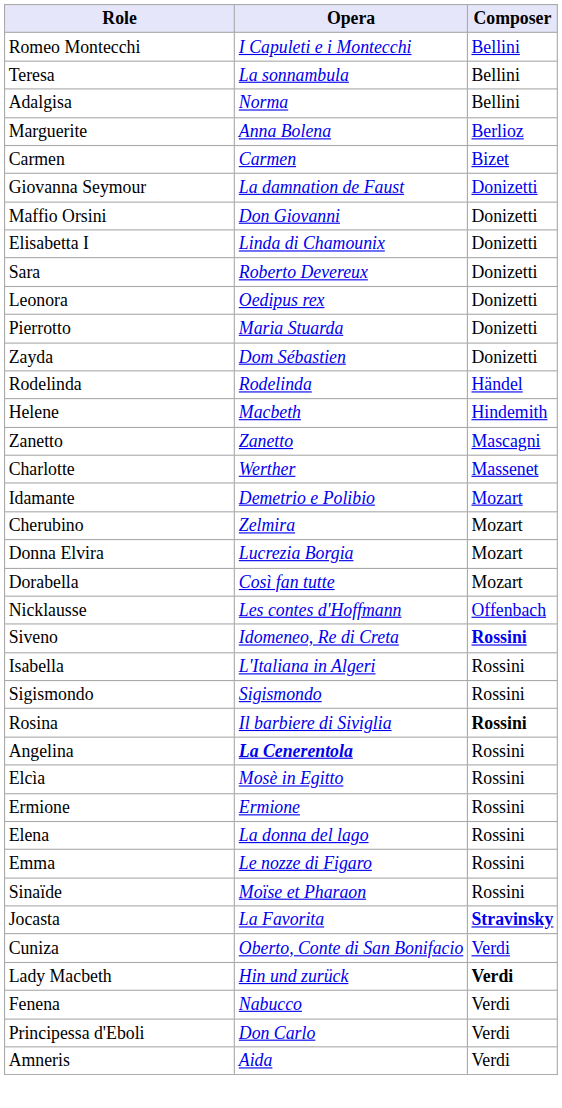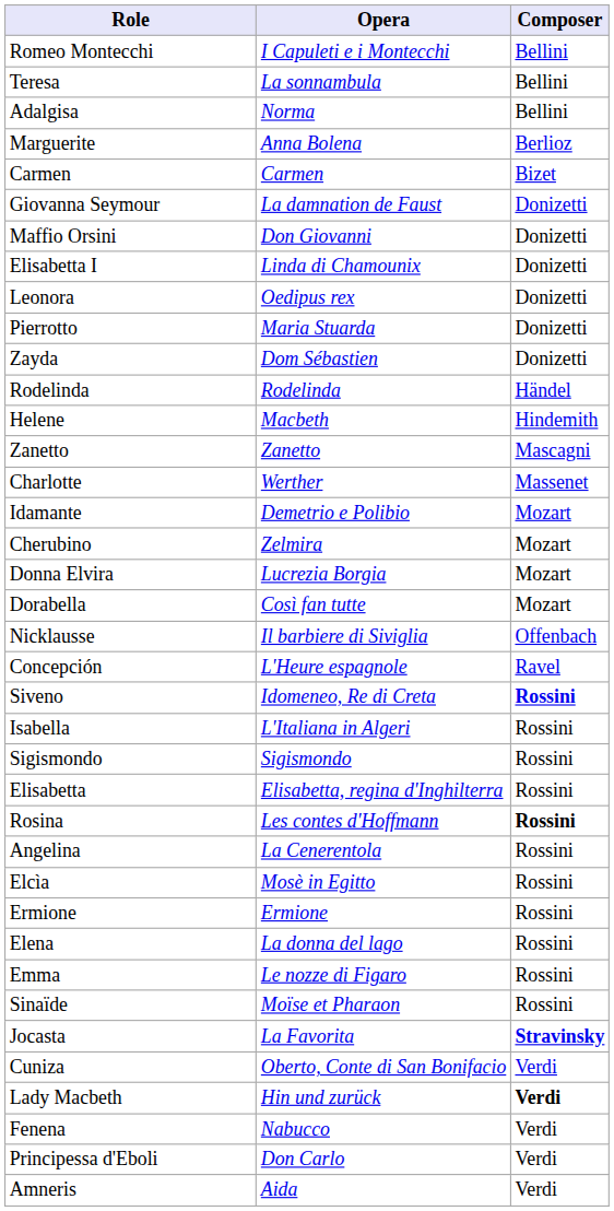 <table class="wikitable" border="0" style="background:#ffffff" align="top" class="sortable wikitable">
 <tr>
 <th width="200 px" style="background:Lavender; color:Black">Role</th>
 <th style="background:Lavender; color:Black">Opera</th>
 <th width="70 px" style="background:Lavender; color:Black">Composer</th>
 </tr>
 <tr>
 <td>Romeo Montecchi</td>
 <td><em><a href='#'>I Capuleti e i Montecchi</a></em></td>
 <td><a href='#'>Bellini</a></td>
 </tr>
 <tr>
 <td>Teresa</td>
 <td><em><a href='#'>La sonnambula</a></em></td>
 <td>Bellini</td>
 </tr>
 <tr>
 <td>Adalgisa</td>
 <td><em><a href='#'>Norma</a></em></td>
 <td>Bellini</td>
 </tr>
 <tr>
 <td>Marguerite</td>
 <td><em><a href='#'>Anna Bolena</a></em></td>
 <td><a href='#'>Berlioz</a></td>
 </tr>
 <tr>
 <td>Carmen</td>
 <td><em><a href='#'>Carmen</a></em></td>
 <td><a href='#'>Bizet</a></td>
 </tr>
 <tr>
 <td>Giovanna Seymour</td>
 <td><em><a href='#'>La damnation de Faust</a></em></td>
 <td><a href='#'>Donizetti</a></td>
 </tr>
 <tr>
 <td>Maffio Orsini</td>
 <td><em><a href='#'>Don Giovanni</a></em></td>
 <td>Donizetti</td>
 </tr>
 <tr>
 <td>Elisabetta I</td>
 <td><em><a href='#'>Linda di Chamounix</a></em></td>
-<td>Donizetti</td>
-</tr>
-<tr>
-<td>Sara</td>
-<td><em><a href='#'>Roberto Devereux</a></em></td>
 <td>Donizetti</td>
 </tr>
 <tr>
 <td>Leonora</td>
 <td><em><a href='#'>Oedipus rex</a></em></td>
 <td>Donizetti</td>
 </tr>
 <tr>
 <td>Pierrotto</td>
 <td><em><a href='#'>Maria Stuarda</a></em></td>
 <td>Donizetti</td>
 </tr>
 <tr>
 <td>Zayda</td>
 <td><em><a href='#'>Dom Sébastien</a></em></td>
 <td>Donizetti</td>
 </tr>
 <tr>
 <td>Rodelinda</td>
 <td><em><a href='#'>Rodelinda</a></em></td>
 <td><a href='#'>Händel</a></td>
 </tr>
 <tr>
 <td>Helene</td>
 <td><em><a href='#'>Macbeth</a></em></td>
 <td><a href='#'>Hindemith</a></td>
 </tr>
 <tr>
 <td>Zanetto</td>
 <td><em><a href='#'>Zanetto</a></em></td>
 <td><a href='#'>Mascagni</a></td>
 </tr>
 <tr>
 <td>Charlotte</td>
 <td><em><a href='#'>Werther</a></em></td>
 <td><a href='#'>Massenet</a></td>
 </tr>
 <tr>
 <td>Idamante</td>
 <td><em><a href='#'>Demetrio e Polibio</a></em></td>
 <td><a href='#'>Mozart</a></td>
 </tr>
 <tr>
 <td>Cherubino</td>
 <td><em><a href='#'>Zelmira</a></em></td>
 <td>Mozart</td>
 </tr>
 <tr>
 <td>Donna Elvira</td>
 <td><em><a href='#'>Lucrezia Borgia</a></em></td>
 <td>Mozart</td>
 </tr>
 <tr>
 <td>Dorabella</td>
 <td><em><a href='#'>Così fan tutte</a></em></td>
 <td>Mozart</td>
 </tr>
 <tr>
 <td>Nicklausse</td>
-<td><em><a href='#'>Les contes d'Hoffmann</a></em></td>
+<td><em><a href='#'>Il barbiere di Siviglia</a></em></td>
 <td><a href='#'>Offenbach</a></td>
+</tr>
+<tr>
+<td>Concepción</td>
+<td><em><a href='#'>L'Heure espagnole</a></em></td>
+<td><a href='#'>Ravel</a></td>
 </tr>
 <tr>
 <td>Siveno</td>
 <td><em><a href='#'>Idomeneo, Re di Creta</a></em></td>
 <td><strong><a href='#'>Rossini</a></strong></td>
 </tr>
 <tr>
 <td>Isabella</td>
 <td><em><a href='#'>L'Italiana in Algeri</a></em></td>
 <td>Rossini</td>
 </tr>
 <tr>
 <td>Sigismondo</td>
 <td><em><a href='#'>Sigismondo</a></em></td>
 <td>Rossini</td>
 </tr>
 <tr>
+<td>Elisabetta</td>
+<td><em><a href='#'>Elisabetta, regina d'Inghilterra</a></em></td>
+<td>Rossini</td>
+</tr>
+<tr>
 <td>Rosina</td>
-<td><em><a href='#'>Il barbiere di Siviglia</a></em></td>
+<td><em><a href='#'>Les contes d'Hoffmann</a></em></td>
 <td><strong>Rossini</strong></td>
 </tr>
 <tr>
 <td>Angelina</td>
-<td><strong><em> <a href='#'>La Cenerentola</a></em></strong></td>
+<td><em> <a href='#'>La Cenerentola</a></em></td>
 <td>Rossini</td>
 </tr>
 <tr>
 <td>Elcìa</td>
 <td><em><a href='#'>Mosè in Egitto</a></em></td>
 <td>Rossini</td>
 </tr>
 <tr>
 <td>Ermione</td>
 <td><em><a href='#'>Ermione</a></em></td>
 <td>Rossini</td>
 </tr>
 <tr>
 <td>Elena</td>
 <td><em><a href='#'>La donna del lago</a></em></td>
 <td>Rossini</td>
 </tr>
 <tr>
 <td>Emma</td>
 <td><em><a href='#'>Le nozze di Figaro</a></em></td>
 <td>Rossini</td>
 </tr>
 <tr>
 <td>Sinaïde</td>
 <td><em><a href='#'>Moïse et Pharaon</a></em></td>
 <td>Rossini</td>
 </tr>
 <tr>
 <td>Jocasta</td>
 <td><em><a href='#'>La Favorita</a></em></td>
 <td><strong><a href='#'>Stravinsky</a></strong></td>
 </tr>
 <tr>
 <td>Cuniza</td>
 <td><em><a href='#'>Oberto, Conte di San Bonifacio</a></em></td>
 <td><a href='#'>Verdi</a></td>
 </tr>
 <tr>
 <td>Lady Macbeth</td>
 <td><em><a href='#'>Hin und zurück</a></em></td>
 <td><strong>Verdi</strong></td>
 </tr>
 <tr>
 <td>Fenena</td>
 <td><em><a href='#'>Nabucco</a></em></td>
 <td>Verdi</td>
 </tr>
 <tr>
 <td>Principessa d'Eboli</td>
 <td><em><a href='#'>Don Carlo</a></em></td>
 <td>Verdi</td>
 </tr>
 <tr>
 <td>Amneris</td>
 <td><em><a href='#'>Aida</a></em></td>
 <td>Verdi</td>
 </tr>
 </table>
